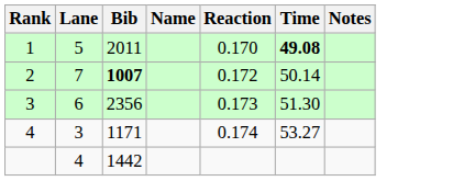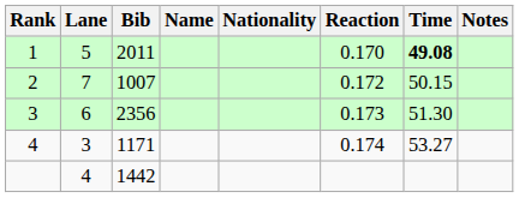 <table class="wikitable sortable" style="text-align:center">
 <tr>
 <th>Rank</th>
 <th>Lane</th>
 <th>Bib</th>
 <th>Name</th>
+<th>Nationality</th>
 <th>Reaction</th>
 <th>Time</th>
 <th>Notes</th>
 </tr>
 <tr bgcolor=ccffcc>
 <td>1</td>
 <td>5</td>
 <td>2011</td>
 <td align=left></td>
+<td align=left></td>
 <td>0.170</td>
 <td><strong>49.08</strong></td>
 <td><strong></strong></td>
 </tr>
 <tr bgcolor=ccffcc>
 <td>2</td>
 <td>7</td>
-<td><strong>1007</strong></td>
+<td>1007</td>
+<td align=left></td>
 <td align=left></td>
 <td>0.172</td>
-<td>50.14</td>
+<td>50.15</td>
 <td><strong></strong></td>
 </tr>
 <tr bgcolor=ccffcc>
 <td>3</td>
 <td>6</td>
 <td>2356</td>
+<td align=left></td>
 <td align=left></td>
 <td>0.173</td>
 <td>51.30</td>
 <td><strong></strong></td>
 </tr>
 <tr>
 <td>4</td>
 <td>3</td>
 <td>1171</td>
 <td align=left></td>
+<td align=left></td>
 <td>0.174</td>
 <td>53.27</td>
 <td></td>
 </tr>
 <tr>
 <td></td>
 <td>4</td>
 <td>1442</td>
 <td align=left></td>
+<td align=left></td>
 <td></td>
 <td></td>
 <td><strong></strong></td>
 </tr>
 </table>
